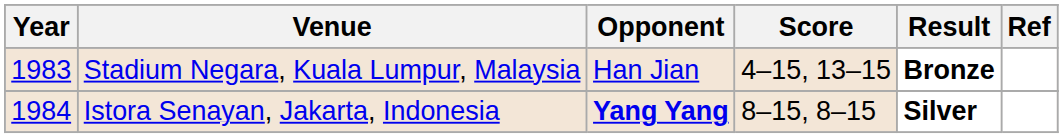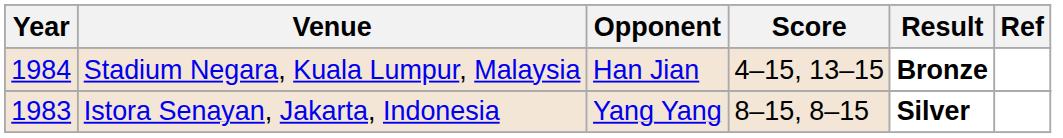 <table class="sortable wikitable" style="font-size: 90%;">
 <tr>
 <th>Year</th>
 <th>Venue</th>
 <th>Opponent</th>
 <th>Score</th>
 <th>Result</th>
 <th>Ref</th>
 </tr>
 <tr style="background:#F3E6D7">
-<td align="center"><a href='#'>1983</a></td>
+<td align="center"><a href='#'>1984</a></td>
 <td align="left"><a href='#'>Stadium Negara</a>, <a href='#'>Kuala Lumpur</a>, <a href='#'>Malaysia</a></td>
 <td align="left"> <a href='#'>Han Jian</a></td>
 <td align="left">4–15, 13–15</td>
 <td style="text-align:left; background:white"> <strong>Bronze</strong></td>
 <td style="text-align:center; background:white"></td>
 </tr>
 <tr>
 </tr>
 <tr style="background:#F3E6D7">
-<td align="center"><a href='#'>1984</a></td>
+<td align="center"><a href='#'>1983</a></td>
 <td align="left"><a href='#'>Istora Senayan</a>, <a href='#'>Jakarta</a>, <a href='#'>Indonesia</a></td>
-<td align="left"><strong> <a href='#'>Yang Yang</a></strong></td>
+<td align="left"> <a href='#'>Yang Yang</a></td>
 <td align="left">8–15, 8–15</td>
 <td style="text-align:left; background:white"> <strong>Silver</strong></td>
 <td style="text-align:center; background:white"></td>
 </tr>
 </table>
